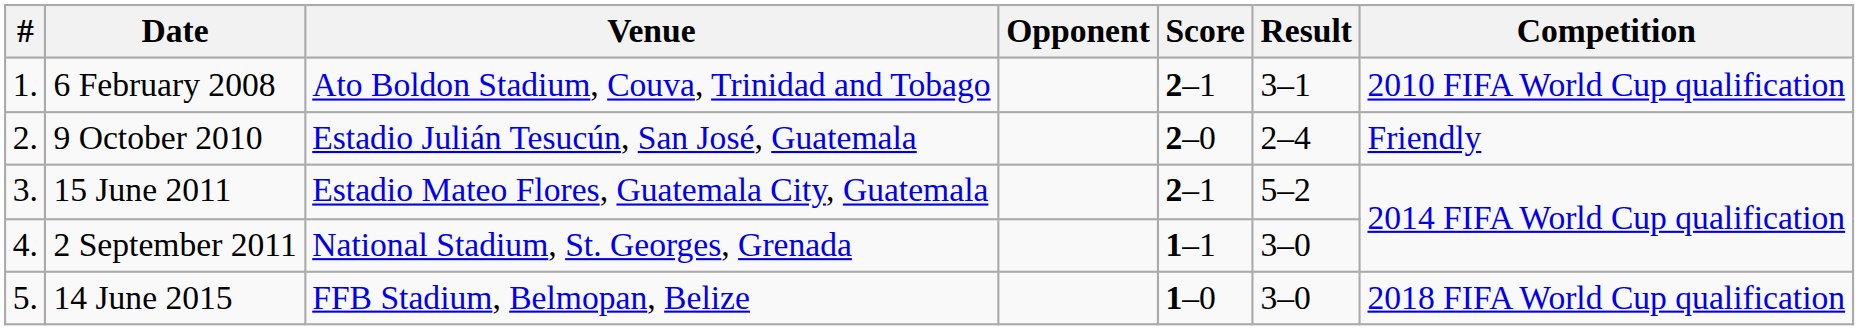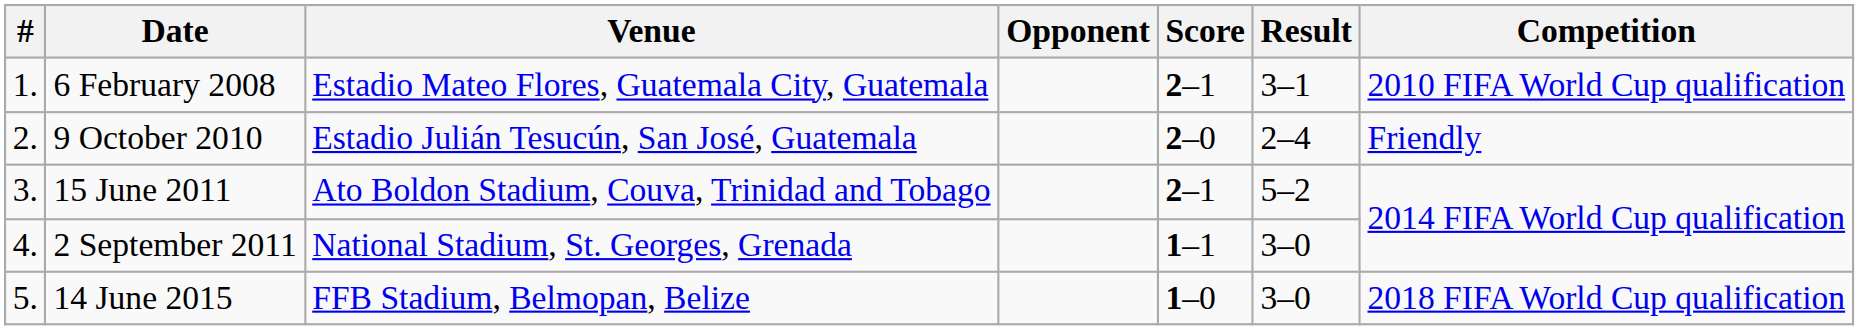 <table class="wikitable">
 <tr>
 <th>#</th>
 <th>Date</th>
 <th>Venue</th>
 <th>Opponent</th>
 <th>Score</th>
 <th>Result</th>
 <th>Competition</th>
 </tr>
 <tr>
 <td>1.</td>
 <td>6 February 2008</td>
-<td><a href='#'>Ato Boldon Stadium</a>, <a href='#'>Couva</a>, <a href='#'>Trinidad and Tobago</a></td>
+<td><a href='#'>Estadio Mateo Flores</a>, <a href='#'>Guatemala City</a>, <a href='#'>Guatemala</a></td>
 <td></td>
 <td><strong>2</strong>–1</td>
 <td>3–1</td>
 <td><a href='#'>2010 FIFA World Cup qualification</a></td>
 </tr>
 <tr>
 <td>2.</td>
 <td>9 October 2010</td>
 <td><a href='#'>Estadio Julián Tesucún</a>, <a href='#'>San José</a>, <a href='#'>Guatemala</a></td>
 <td></td>
 <td><strong>2</strong>–0</td>
 <td>2–4</td>
 <td><a href='#'>Friendly</a></td>
 </tr>
 <tr>
 <td>3.</td>
 <td>15 June 2011</td>
-<td><a href='#'>Estadio Mateo Flores</a>, <a href='#'>Guatemala City</a>, <a href='#'>Guatemala</a></td>
+<td><a href='#'>Ato Boldon Stadium</a>, <a href='#'>Couva</a>, <a href='#'>Trinidad and Tobago</a></td>
 <td></td>
 <td><strong>2</strong>–1</td>
 <td>5–2</td>
 <td rowspan=2><a href='#'>2014 FIFA World Cup qualification</a></td>
 </tr>
 <tr>
 <td>4.</td>
 <td>2 September 2011</td>
 <td><a href='#'>National Stadium</a>, <a href='#'>St. Georges</a>, <a href='#'>Grenada</a></td>
 <td></td>
 <td><strong>1</strong>–1</td>
 <td>3–0</td>
 </tr>
 <tr>
 <td>5.</td>
 <td>14 June 2015</td>
 <td><a href='#'>FFB Stadium</a>, <a href='#'>Belmopan</a>, <a href='#'>Belize</a></td>
 <td></td>
 <td><strong>1</strong>–0</td>
 <td>3–0</td>
 <td><a href='#'>2018 FIFA World Cup qualification</a></td>
 </tr>
 </table>
